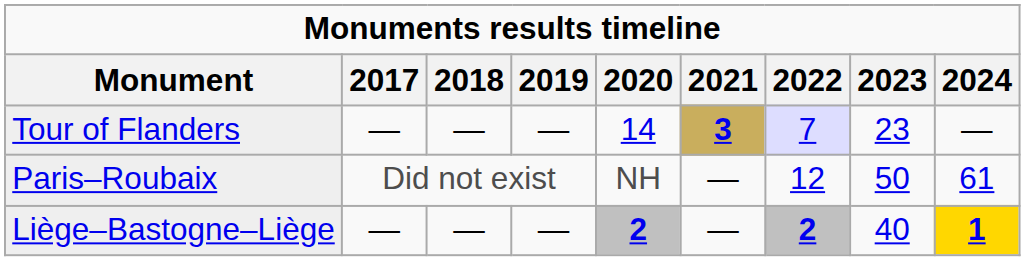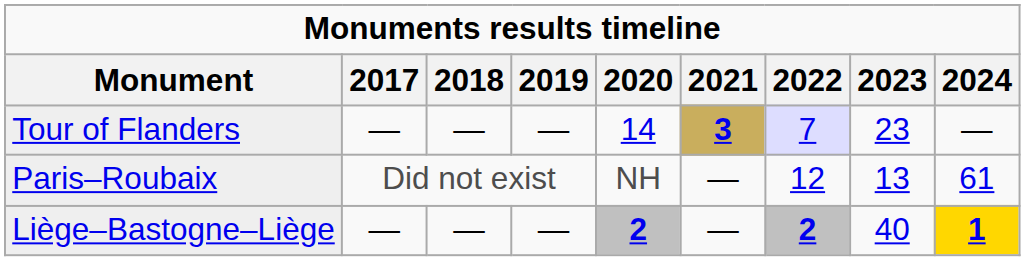 <table class="wikitable plainrowheaders">
 <tr>
 <td colspan="17" align="center"><strong>Monuments results timeline</strong></td>
 </tr>
 <tr style="background:#EEEEEE;">
 <th>Monument</th>
 <th>2017</th>
 <th>2018</th>
 <th>2019</th>
 <th>2020</th>
 <th>2021</th>
 <th>2022</th>
 <th>2023</th>
 <th>2024</th>
 </tr>
 <tr style="text-align:center;">
 <td style="text-align:left; background:#efefef;"><a href='#'>Tour of Flanders</a></td>
 <td>—</td>
 <td>—</td>
 <td>—</td>
 <td><a href='#'>14</a></td>
 <th style="background:#C9AE5D;"><a href='#'>3</a></th>
 <td style="background:#ddf;"><a href='#'>7</a></td>
 <td><a href='#'>23</a></td>
 <td>—</td>
 </tr>
 <tr style="text-align:center;">
 <td style="text-align:left; background:#efefef;"><a href='#'>Paris–Roubaix</a></td>
 <td style="color:#4d4d4d;" colspan=3>Did not exist</td>
 <td style="color:#4d4d4d;">NH</td>
 <td>—</td>
 <td><a href='#'>12</a></td>
-<td><a href='#'>50</a></td>
+<td><a href='#'>13</a></td>
 <td><a href='#'>61</a></td>
 </tr>
 <tr style="text-align:center;">
 <td style="text-align:left; background:#efefef;"><a href='#'>Liège–Bastogne–Liège</a></td>
 <td>—</td>
 <td>—</td>
 <td>—</td>
 <th style="background:silver;"><a href='#'>2</a></th>
 <td>—</td>
 <th style="background:silver;"><a href='#'>2</a></th>
 <td><a href='#'>40</a></td>
 <th style="background:gold;"><a href='#'>1</a></th>
 </tr>
 </table>
